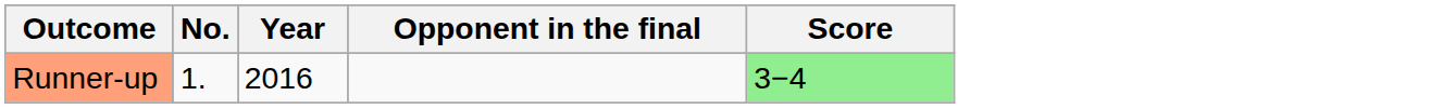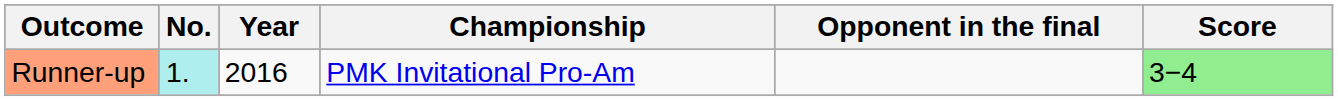 <table class="wikitable sortable">
 <tr>
 <th width="80">Outcome</th>
 <th width="20">No.</th>
 <th width="50">Year</th>
+<th style="width:250px;">Championship</th>
 <th style="width:200px;">Opponent in the final</th>
 <th style="width:100px;">Score</th>
 </tr>
 <tr>
 <td style="background:#ffa07a;">Runner-up</td>
-<td>1.</td>
+<td style="background: paleturquoise;">1.</td>
 <td>2016</td>
+<td><a href='#'>PMK Invitational Pro-Am</a></td>
 <td> </td>
 <td style="background: lightgreen;">3−4</td>
 </tr>
 </table>
